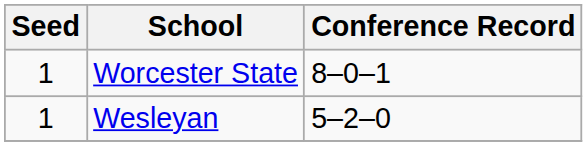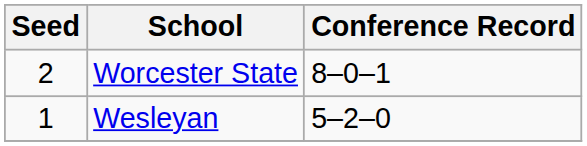 <table class="wikitable">
 <tr>
 <th>Seed</th>
 <th>School</th>
 <th>Conference Record</th>
 </tr>
 <tr>
-<td align=center>1</td>
+<td align=center>2</td>
 <td><a href='#'>Worcester State</a></td>
 <td>8–0–1</td>
 </tr>
 <tr>
 <td align=center>1</td>
 <td><a href='#'>Wesleyan</a></td>
 <td>5–2–0</td>
 </tr>
 <tr>
 </tr>
 </table>
